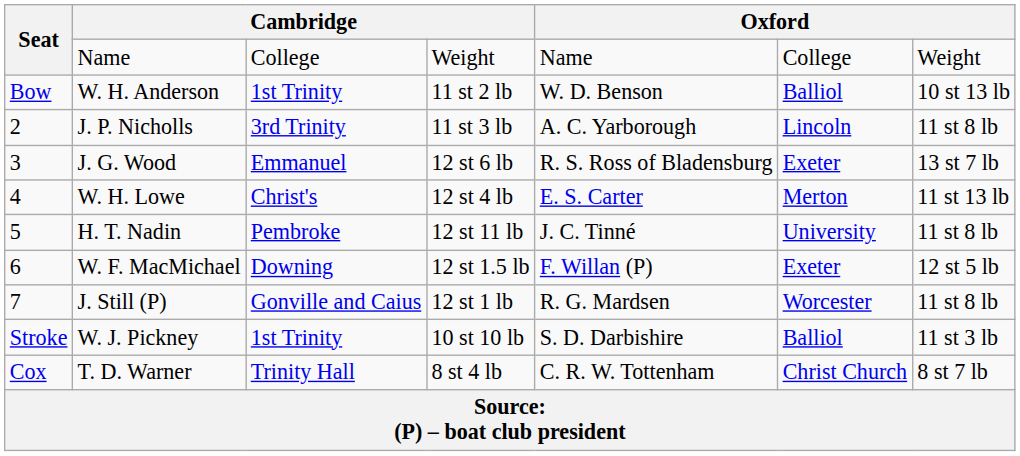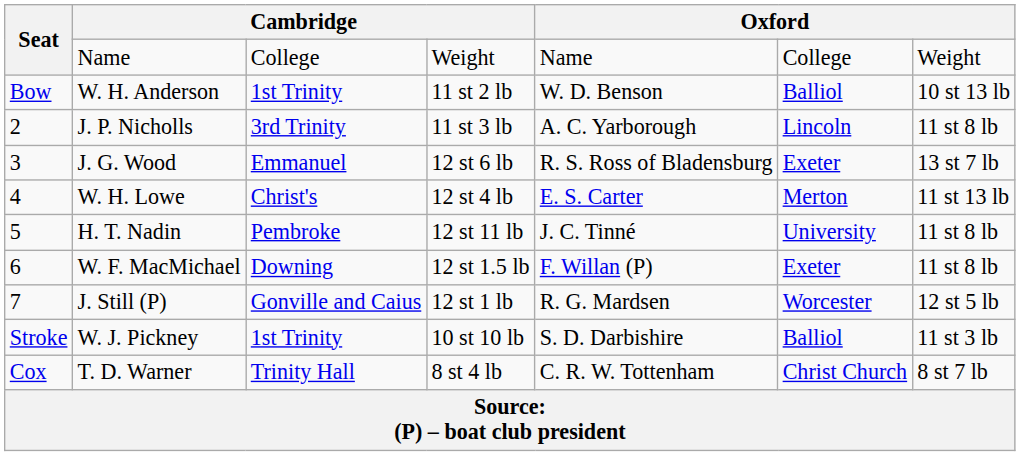 <table class=wikitable>
 <tr>
 <th rowspan="2">Seat</th>
 <th colspan="3">Cambridge <br> </th>
 <th colspan="3">Oxford <br> </th>
 </tr>
 <tr>
 <td>Name</td>
 <td>College</td>
 <td>Weight</td>
 <td>Name</td>
 <td>College</td>
 <td>Weight</td>
 </tr>
 <tr>
 <td><a href='#'>Bow</a></td>
 <td>W. H. Anderson</td>
 <td><a href='#'>1st Trinity</a></td>
 <td>11 st 2 lb</td>
 <td>W. D. Benson</td>
 <td><a href='#'>Balliol</a></td>
 <td>10 st 13 lb</td>
 </tr>
 <tr>
 <td>2</td>
 <td>J. P. Nicholls</td>
 <td><a href='#'>3rd Trinity</a></td>
 <td>11 st 3 lb</td>
 <td>A. C. Yarborough</td>
 <td><a href='#'>Lincoln</a></td>
 <td>11 st 8 lb</td>
 </tr>
 <tr>
 <td>3</td>
 <td>J. G. Wood</td>
 <td><a href='#'>Emmanuel</a></td>
 <td>12 st 6 lb</td>
 <td>R. S. Ross of Bladensburg</td>
 <td><a href='#'>Exeter</a></td>
 <td>13 st 7 lb</td>
 </tr>
 <tr>
 <td>4</td>
 <td>W. H. Lowe</td>
 <td><a href='#'>Christ's</a></td>
 <td>12 st 4 lb</td>
 <td><a href='#'>E. S. Carter</a></td>
 <td><a href='#'>Merton</a></td>
 <td>11 st 13 lb</td>
 </tr>
 <tr>
 <td>5</td>
 <td>H. T. Nadin</td>
 <td><a href='#'>Pembroke</a></td>
 <td>12 st 11 lb</td>
 <td>J. C. Tinné</td>
 <td><a href='#'>University</a></td>
 <td>11 st 8 lb</td>
 </tr>
 <tr>
 <td>6</td>
 <td>W. F. MacMichael</td>
 <td><a href='#'>Downing</a></td>
 <td>12 st 1.5 lb</td>
 <td><a href='#'>F. Willan</a> (P)</td>
 <td><a href='#'>Exeter</a></td>
-<td>12 st 5 lb</td>
+<td>11 st 8 lb</td>
 </tr>
 <tr>
 <td>7</td>
 <td>J. Still (P)</td>
 <td><a href='#'>Gonville and Caius</a></td>
 <td>12 st 1 lb</td>
 <td>R. G. Mardsen</td>
 <td><a href='#'>Worcester</a></td>
-<td>11 st 8 lb</td>
+<td>12 st 5 lb</td>
 </tr>
 <tr>
 <td><a href='#'>Stroke</a></td>
 <td>W. J. Pickney</td>
 <td><a href='#'>1st Trinity</a></td>
 <td>10 st 10 lb</td>
 <td>S. D. Darbishire</td>
 <td><a href='#'>Balliol</a></td>
 <td>11 st 3 lb</td>
 </tr>
 <tr>
 <td><a href='#'>Cox</a></td>
 <td>T. D. Warner</td>
 <td><a href='#'>Trinity Hall</a></td>
 <td>8 st 4 lb</td>
 <td>C. R. W. Tottenham</td>
 <td><a href='#'>Christ Church</a></td>
 <td>8 st 7 lb</td>
 </tr>
 <tr>
 <th colspan="7">Source:<br>(P) – boat club president</th>
 </tr>
 </table>
